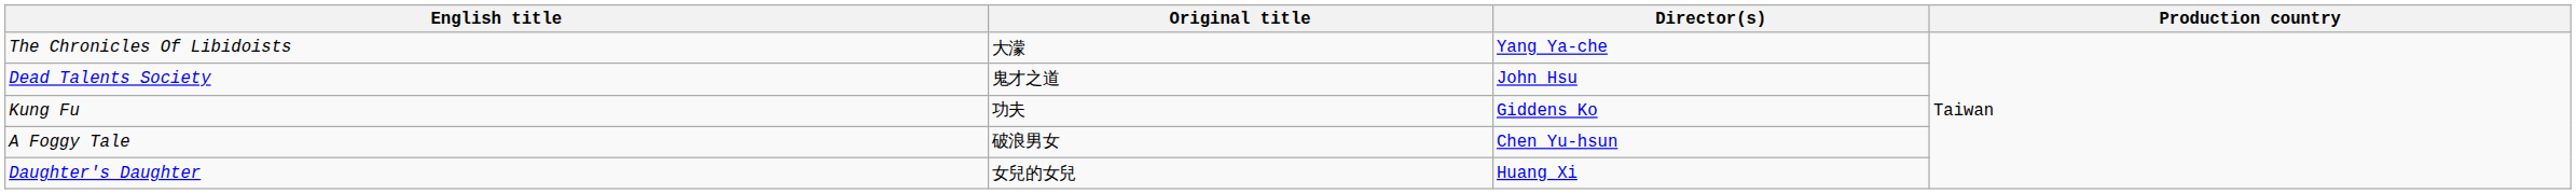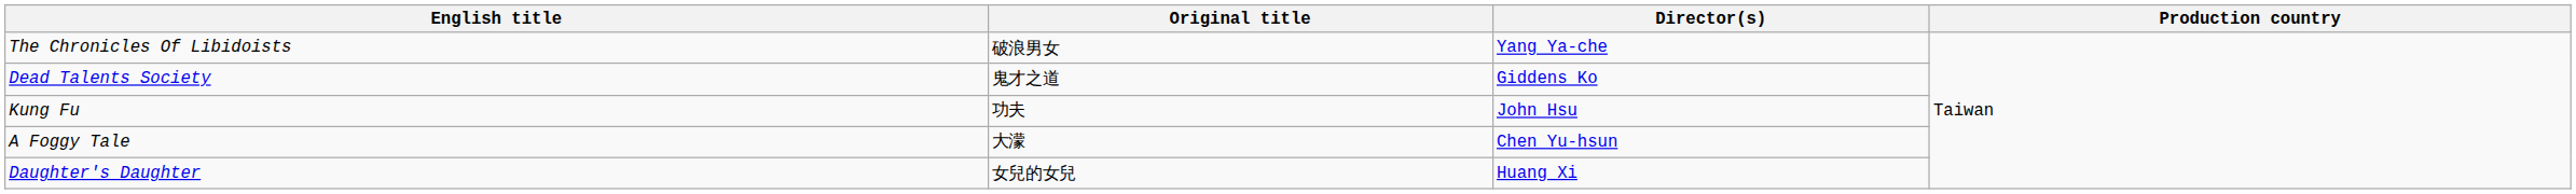 <table class="wikitable" style="width:100%; margin-bottom:4px">
 <tr>
 <th>English title</th>
 <th>Original title</th>
 <th>Director(s)</th>
 <th>Production country</th>
 </tr>
 <tr>
 <td><em>The Chronicles Of Libidoists</em></td>
-<td>大濛</td>
+<td>破浪男女</td>
 <td><a href='#'>Yang Ya-che</a></td>
 <td rowspan="5">Taiwan</td>
 </tr>
 <tr>
 <td><em><a href='#'>Dead Talents Society</a></em></td>
 <td>鬼才之道</td>
-<td><a href='#'>John Hsu</a></td>
+<td><a href='#'>Giddens Ko</a></td>
 </tr>
 <tr>
 <td><em>Kung Fu</em></td>
 <td>功夫</td>
-<td><a href='#'>Giddens Ko</a></td>
+<td><a href='#'>John Hsu</a></td>
 </tr>
 <tr>
 <td><em>A Foggy Tale</em></td>
-<td>破浪男女</td>
+<td>大濛</td>
 <td><a href='#'>Chen Yu-hsun</a></td>
 </tr>
 <tr>
 <td><em><a href='#'>Daughter's Daughter</a></em></td>
 <td>女兒的女兒</td>
 <td><a href='#'>Huang Xi</a></td>
 </tr>
 </table>
